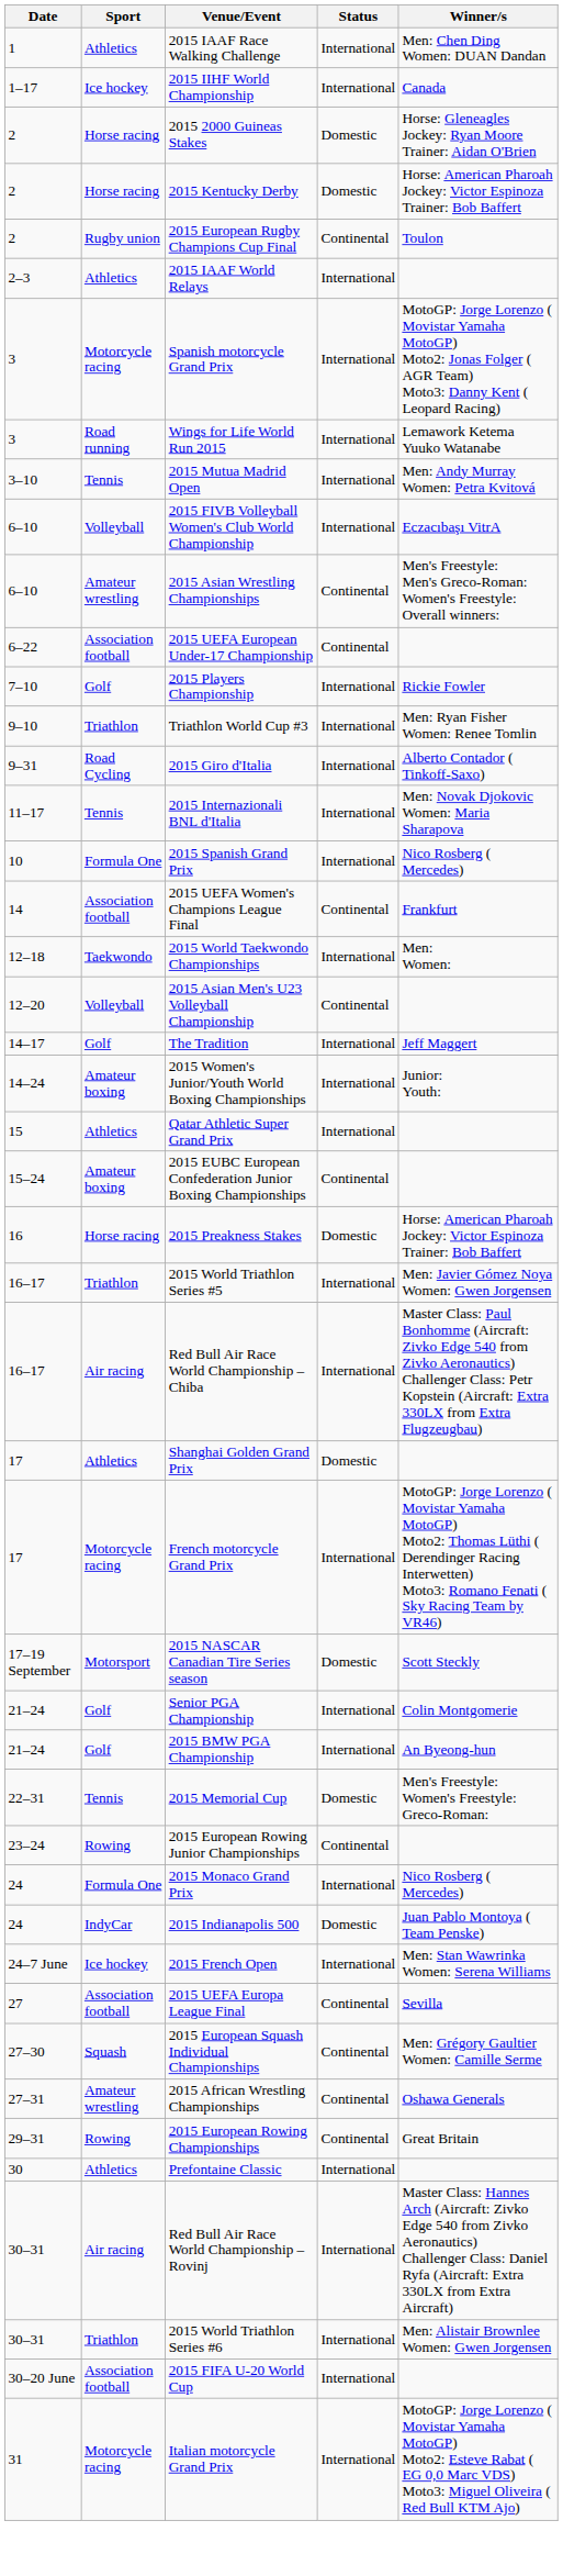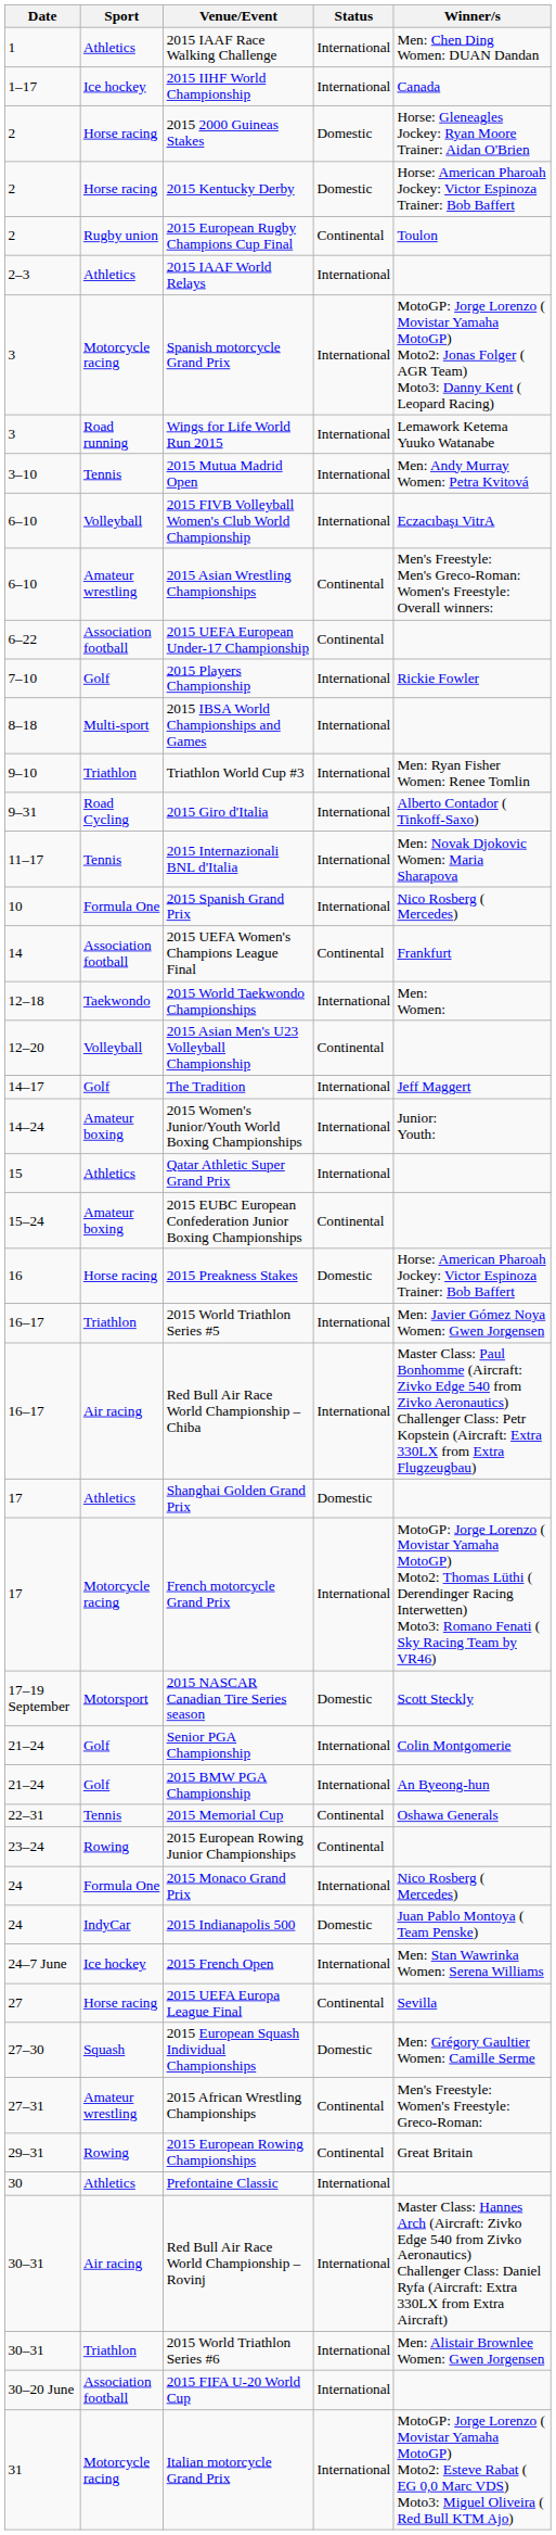 <table class="wikitable sortable">
 <tr>
 <th>Date</th>
 <th>Sport</th>
 <th>Venue/Event</th>
 <th>Status</th>
 <th>Winner/s</th>
 </tr>
 <tr>
 <td>1</td>
 <td><a href='#'>Athletics</a></td>
 <td> 2015 IAAF Race Walking Challenge</td>
 <td>International</td>
 <td>Men:  <a href='#'>Chen Ding</a><br>Women:  DUAN Dandan</td>
 </tr>
 <tr>
 <td>1–17</td>
 <td><a href='#'>Ice hockey</a></td>
 <td> <a href='#'>2015 IIHF World Championship</a></td>
 <td>International</td>
 <td> <a href='#'>Canada</a></td>
 </tr>
 <tr>
 <td>2</td>
 <td><a href='#'>Horse racing</a></td>
 <td> 2015 <a href='#'>2000 Guineas Stakes</a></td>
 <td>Domestic</td>
 <td>Horse:  <a href='#'>Gleneagles</a><br>Jockey:  <a href='#'>Ryan Moore</a><br>Trainer:  <a href='#'>Aidan O'Brien</a></td>
 </tr>
 <tr>
 <td>2</td>
 <td><a href='#'>Horse racing</a></td>
 <td> <a href='#'>2015 Kentucky Derby</a></td>
 <td>Domestic</td>
 <td>Horse:  <a href='#'>American Pharoah</a><br>Jockey:  <a href='#'>Victor Espinoza</a><br>Trainer:  <a href='#'>Bob Baffert</a></td>
 </tr>
 <tr>
 <td>2</td>
 <td><a href='#'>Rugby union</a></td>
 <td> <a href='#'>2015 European Rugby Champions Cup Final</a></td>
 <td>Continental</td>
 <td> <a href='#'>Toulon</a></td>
 </tr>
 <tr>
 <td>2–3</td>
 <td><a href='#'>Athletics</a></td>
 <td> <a href='#'>2015 IAAF World Relays</a></td>
 <td>International</td>
 <td></td>
 </tr>
 <tr>
 <td>3</td>
 <td><a href='#'>Motorcycle racing</a></td>
 <td> <a href='#'>Spanish motorcycle Grand Prix</a></td>
 <td>International</td>
 <td>MotoGP:  <a href='#'>Jorge Lorenzo</a> ( <a href='#'>Movistar Yamaha MotoGP</a>)<br>Moto2:  <a href='#'>Jonas Folger</a> ( AGR Team)<br>Moto3:  <a href='#'>Danny Kent</a> ( Leopard Racing)</td>
 </tr>
 <tr>
 <td>3</td>
 <td><a href='#'>Road running</a></td>
 <td><a href='#'>Wings for Life World Run 2015</a></td>
 <td>International</td>
 <td> Lemawork Ketema<br> Yuuko Watanabe</td>
 </tr>
 <tr>
 <td>3–10</td>
 <td><a href='#'>Tennis</a></td>
 <td> <a href='#'>2015 Mutua Madrid Open</a></td>
 <td>International</td>
 <td>Men:  <a href='#'>Andy Murray</a><br>Women:  <a href='#'>Petra Kvitová</a></td>
 </tr>
 <tr>
 <td>6–10</td>
 <td><a href='#'>Volleyball</a></td>
 <td> <a href='#'>2015 FIVB Volleyball Women's Club World Championship</a></td>
 <td>International</td>
 <td> <a href='#'>Eczacıbaşı VitrA</a></td>
 </tr>
 <tr>
 <td>6–10</td>
 <td><a href='#'>Amateur wrestling</a></td>
 <td> <a href='#'>2015 Asian Wrestling Championships</a></td>
 <td>Continental</td>
 <td>Men's Freestyle: <br>Men's Greco-Roman: <br>Women's Freestyle: <br>Overall winners: </td>
 </tr>
 <tr>
 <td>6–22</td>
 <td><a href='#'>Association football</a></td>
 <td> <a href='#'>2015 UEFA European Under-17 Championship</a></td>
 <td>Continental</td>
 <td></td>
 </tr>
 <tr>
 <td>7–10</td>
 <td><a href='#'>Golf</a></td>
 <td> <a href='#'>2015 Players Championship</a></td>
 <td>International</td>
 <td> <a href='#'>Rickie Fowler</a></td>
+</tr>
+<tr>
+<td>8–18</td>
+<td><a href='#'>Multi-sport</a></td>
+<td> 2015 <a href='#'>IBSA World Championships and Games</a></td>
+<td>International</td>
+<td></td>
 </tr>
 <tr>
 <td>9–10</td>
 <td><a href='#'>Triathlon</a></td>
 <td> Triathlon World Cup #3</td>
 <td>International</td>
 <td>Men:  Ryan Fisher<br>Women:  Renee Tomlin</td>
 </tr>
 <tr>
 <td>9–31</td>
 <td><a href='#'>Road Cycling</a></td>
 <td> <a href='#'>2015 Giro d'Italia</a></td>
 <td>International</td>
 <td> <a href='#'>Alberto Contador</a> ( <a href='#'>Tinkoff-Saxo</a>)</td>
 </tr>
 <tr>
 <td>11–17</td>
 <td><a href='#'>Tennis</a></td>
 <td> <a href='#'>2015 Internazionali BNL d'Italia</a></td>
 <td>International</td>
 <td>Men:  <a href='#'>Novak Djokovic</a><br>Women:  <a href='#'>Maria Sharapova</a></td>
 </tr>
 <tr>
 <td>10</td>
 <td><a href='#'>Formula One</a></td>
 <td> <a href='#'>2015 Spanish Grand Prix</a></td>
 <td>International</td>
 <td> <a href='#'>Nico Rosberg</a> ( <a href='#'>Mercedes</a>)</td>
 </tr>
 <tr>
 <td>14</td>
 <td><a href='#'>Association football</a></td>
 <td> 2015 UEFA Women's Champions League Final</td>
 <td>Continental</td>
 <td> <a href='#'>Frankfurt</a></td>
 </tr>
 <tr>
 <td>12–18</td>
 <td><a href='#'>Taekwondo</a></td>
 <td> <a href='#'>2015 World Taekwondo Championships</a></td>
 <td>International</td>
 <td>Men:  <br>Women: </td>
 </tr>
 <tr>
 <td>12–20</td>
 <td><a href='#'>Volleyball</a></td>
 <td> <a href='#'>2015 Asian Men's U23 Volleyball Championship</a></td>
 <td>Continental</td>
 <td></td>
 </tr>
 <tr>
 <td>14–17</td>
 <td><a href='#'>Golf</a></td>
 <td> <a href='#'>The Tradition</a></td>
 <td>International</td>
 <td> <a href='#'>Jeff Maggert</a></td>
 </tr>
 <tr>
 <td>14–24</td>
 <td><a href='#'>Amateur boxing</a></td>
 <td> 2015 Women's Junior/Youth World Boxing Championships</td>
 <td>International</td>
 <td>Junior: <br>Youth: </td>
 </tr>
 <tr>
 <td>15</td>
 <td><a href='#'>Athletics</a></td>
 <td> <a href='#'>Qatar Athletic Super Grand Prix</a></td>
 <td>International</td>
 <td></td>
 </tr>
 <tr>
 <td>15–24</td>
 <td><a href='#'>Amateur boxing</a></td>
 <td> 2015 EUBC European Confederation Junior Boxing Championships</td>
 <td>Continental</td>
 <td></td>
 </tr>
 <tr>
 <td>16</td>
 <td><a href='#'>Horse racing</a></td>
 <td> <a href='#'>2015 Preakness Stakes</a></td>
 <td>Domestic</td>
 <td>Horse:  <a href='#'>American Pharoah</a><br>Jockey:  <a href='#'>Victor Espinoza</a><br>Trainer:  <a href='#'>Bob Baffert</a></td>
 </tr>
 <tr>
 <td>16–17</td>
 <td><a href='#'>Triathlon</a></td>
 <td> 2015 World Triathlon Series #5</td>
 <td>International</td>
 <td>Men:  <a href='#'>Javier Gómez Noya</a><br>Women:  <a href='#'>Gwen Jorgensen</a></td>
 </tr>
 <tr>
 <td>16–17</td>
 <td><a href='#'>Air racing</a></td>
 <td> Red Bull Air Race World Championship – Chiba</td>
 <td>International</td>
 <td>Master Class:  <a href='#'>Paul Bonhomme</a> (Aircraft: <a href='#'>Zivko Edge 540</a> from  <a href='#'>Zivko Aeronautics</a>)<br>Challenger Class:  Petr Kopstein (Aircraft: <a href='#'>Extra 330LX</a> from  <a href='#'>Extra Flugzeugbau</a>)</td>
 </tr>
 <tr>
 <td>17</td>
 <td><a href='#'>Athletics</a></td>
 <td> <a href='#'>Shanghai Golden Grand Prix</a></td>
 <td>Domestic</td>
 <td></td>
 </tr>
 <tr>
 <td>17</td>
 <td><a href='#'>Motorcycle racing</a></td>
 <td> <a href='#'>French motorcycle Grand Prix</a></td>
 <td>International</td>
 <td>MotoGP:  <a href='#'>Jorge Lorenzo</a> ( <a href='#'>Movistar Yamaha MotoGP</a>)<br>Moto2:  <a href='#'>Thomas Lüthi</a> ( Derendinger Racing Interwetten)<br>Moto3:  <a href='#'>Romano Fenati</a> ( <a href='#'>Sky Racing Team by VR46</a>)</td>
 </tr>
 <tr>
 <td>17–19 September</td>
 <td><a href='#'>Motorsport</a></td>
 <td> <a href='#'>2015 NASCAR Canadian Tire Series season</a></td>
 <td>Domestic</td>
 <td> <a href='#'>Scott Steckly</a></td>
 </tr>
 <tr>
 <td>21–24</td>
 <td><a href='#'>Golf</a></td>
 <td> <a href='#'>Senior PGA Championship</a></td>
 <td>International</td>
 <td> <a href='#'>Colin Montgomerie</a></td>
 </tr>
 <tr>
 <td>21–24</td>
 <td><a href='#'>Golf</a></td>
 <td> <a href='#'>2015 BMW PGA Championship</a></td>
 <td>International</td>
 <td> <a href='#'>An Byeong-hun</a></td>
 </tr>
 <tr>
 <td>22–31</td>
 <td><a href='#'>Tennis</a></td>
 <td> <a href='#'>2015 Memorial Cup</a></td>
-<td>Domestic</td>
-<td>Men's Freestyle: <br>Women's Freestyle: <br>Greco-Roman: </td>
+<td>Continental</td>
+<td> <a href='#'>Oshawa Generals</a></td>
 </tr>
 <tr>
 <td>23–24</td>
 <td><a href='#'>Rowing</a></td>
 <td> 2015 European Rowing Junior Championships</td>
 <td>Continental</td>
 <td></td>
 </tr>
 <tr>
 <td>24</td>
 <td><a href='#'>Formula One</a></td>
 <td> <a href='#'>2015 Monaco Grand Prix</a></td>
 <td>International</td>
 <td> <a href='#'>Nico Rosberg</a> ( <a href='#'>Mercedes</a>)</td>
 </tr>
 <tr>
 <td>24</td>
 <td><a href='#'>IndyCar</a></td>
 <td> <a href='#'>2015 Indianapolis 500</a></td>
 <td>Domestic</td>
 <td> <a href='#'>Juan Pablo Montoya</a> ( <a href='#'>Team Penske</a>)</td>
 </tr>
 <tr>
 <td>24–7 June</td>
 <td><a href='#'>Ice hockey</a></td>
 <td> <a href='#'>2015 French Open</a></td>
 <td>International</td>
 <td>Men:  <a href='#'>Stan Wawrinka</a><br>Women:  <a href='#'>Serena Williams</a></td>
 </tr>
 <tr>
 <td>27</td>
-<td><a href='#'>Association football</a></td>
+<td><a href='#'>Horse racing</a></td>
 <td> <a href='#'>2015 UEFA Europa League Final</a></td>
 <td>Continental</td>
 <td> <a href='#'>Sevilla</a></td>
 </tr>
 <tr>
 <td>27–30</td>
 <td><a href='#'>Squash</a></td>
 <td> 2015 <a href='#'>European Squash Individual Championships</a></td>
-<td>Continental</td>
+<td>Domestic</td>
 <td>Men:  <a href='#'>Grégory Gaultier</a><br>Women:  <a href='#'>Camille Serme</a></td>
 </tr>
 <tr>
 <td>27–31</td>
 <td><a href='#'>Amateur wrestling</a></td>
 <td> 2015 African Wrestling Championships</td>
 <td>Continental</td>
-<td> <a href='#'>Oshawa Generals</a></td>
+<td>Men's Freestyle: <br>Women's Freestyle: <br>Greco-Roman: </td>
 </tr>
 <tr>
 <td>29–31</td>
 <td><a href='#'>Rowing</a></td>
 <td> <a href='#'>2015 European Rowing Championships</a></td>
 <td>Continental</td>
 <td> Great Britain</td>
 </tr>
 <tr>
 <td>30</td>
 <td><a href='#'>Athletics</a></td>
 <td> <a href='#'>Prefontaine Classic</a></td>
 <td>International</td>
 <td></td>
 </tr>
 <tr>
 <td>30–31</td>
 <td><a href='#'>Air racing</a></td>
 <td> Red Bull Air Race World Championship – Rovinj</td>
 <td>International</td>
 <td>Master Class:  <a href='#'>Hannes Arch</a> (Aircraft: Zivko Edge 540 from  Zivko Aeronautics)<br> Challenger Class:  Daniel Ryfa (Aircraft: Extra 330LX from  Extra Aircraft)</td>
 </tr>
 <tr>
 <td>30–31</td>
 <td><a href='#'>Triathlon</a></td>
 <td> 2015 World Triathlon Series #6</td>
 <td>International</td>
 <td>Men:  <a href='#'>Alistair Brownlee</a><br>Women:  <a href='#'>Gwen Jorgensen</a></td>
 </tr>
 <tr>
 <td>30–20 June</td>
 <td><a href='#'>Association football</a></td>
 <td> <a href='#'>2015 FIFA U-20 World Cup</a></td>
 <td>International</td>
 <td></td>
 </tr>
 <tr>
 <td>31</td>
 <td><a href='#'>Motorcycle racing</a></td>
 <td> <a href='#'>Italian motorcycle Grand Prix</a></td>
 <td>International</td>
 <td>MotoGP:  <a href='#'>Jorge Lorenzo</a> ( <a href='#'>Movistar Yamaha MotoGP</a>)<br>Moto2:  <a href='#'>Esteve Rabat</a> ( <a href='#'>EG 0,0 Marc VDS</a>)<br>Moto3:  <a href='#'>Miguel Oliveira</a> ( <a href='#'>Red Bull KTM Ajo</a>)</td>
 </tr>
 </table>
